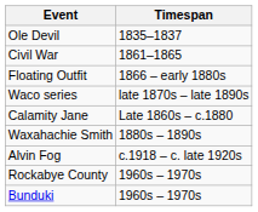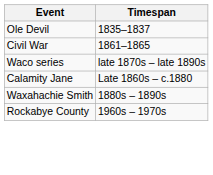 <table class="wikitable"  style="text-align:left; float:right;">
 <tr>
 <th>Event</th>
 <th>Timespan</th>
 </tr>
 <tr>
 <td>Ole Devil</td>
 <td>1835–1837</td>
 </tr>
 <tr>
 <td>Civil War</td>
 <td>1861–1865</td>
 </tr>
 <tr>
-<td>Floating Outfit</td>
-<td>1866 – early 1880s</td>
-</tr>
-<tr>
 <td>Waco series</td>
 <td>late 1870s – late 1890s</td>
 </tr>
 <tr>
 <td>Calamity Jane</td>
 <td>Late 1860s – c.1880</td>
 </tr>
 <tr>
 <td>Waxahachie Smith</td>
 <td>1880s – 1890s</td>
 </tr>
 <tr>
-<td>Alvin Fog</td>
-<td>c.1918 – c. late 1920s</td>
-</tr>
-<tr>
 <td>Rockabye County</td>
 <td>1960s – 1970s</td>
 </tr>
-<tr>
-<td><a href='#'>Bunduki</a></td>
-<td>1960s – 1970s</td>
-</tr>
 </table>
